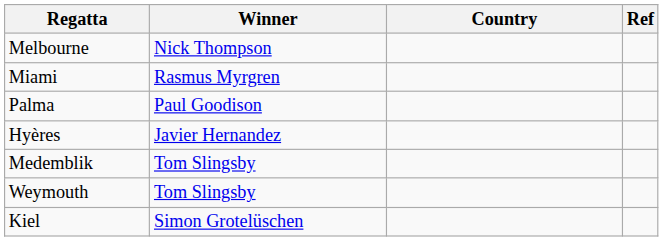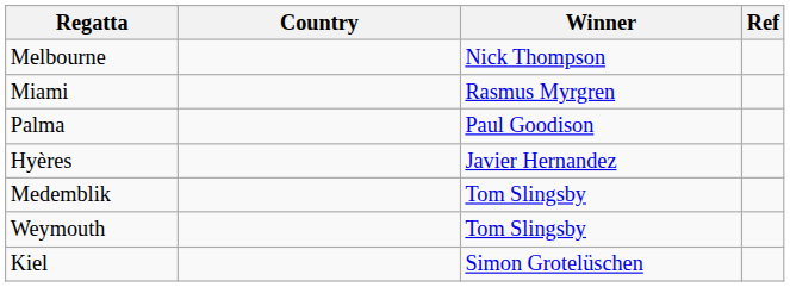 <table class="wikitable">
 <tr>
 <th width=120>Regatta</th>
+<th style="width:200px;">Country</th>
 <th style="width:200px;">Winner</th>
-<th style="width:200px;">Country</th>
 <th>Ref</th>
 </tr>
 <tr>
 <td>Melbourne</td>
+<td></td>
 <td><a href='#'>Nick Thompson</a></td>
-<td></td>
 <td></td>
 </tr>
 <tr>
 <td>Miami</td>
+<td></td>
 <td><a href='#'>Rasmus Myrgren</a></td>
-<td></td>
 <td></td>
 </tr>
 <tr>
 <td>Palma</td>
+<td></td>
 <td><a href='#'>Paul Goodison</a></td>
-<td></td>
 <td></td>
 </tr>
 <tr>
 <td>Hyères</td>
+<td></td>
 <td><a href='#'>Javier Hernandez</a></td>
-<td></td>
 <td></td>
 </tr>
 <tr>
 <td>Medemblik</td>
+<td></td>
 <td><a href='#'>Tom Slingsby</a></td>
-<td></td>
 <td></td>
 </tr>
 <tr>
 <td>Weymouth</td>
+<td></td>
 <td><a href='#'>Tom Slingsby</a></td>
-<td></td>
 <td></td>
 </tr>
 <tr>
 <td>Kiel</td>
+<td></td>
 <td><a href='#'>Simon Grotelüschen</a></td>
-<td></td>
 <td></td>
 </tr>
 </table>
